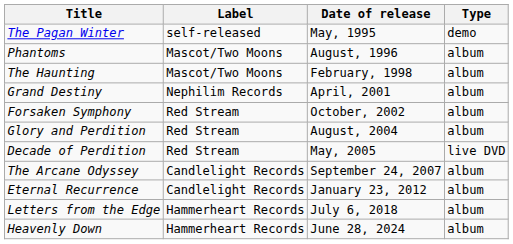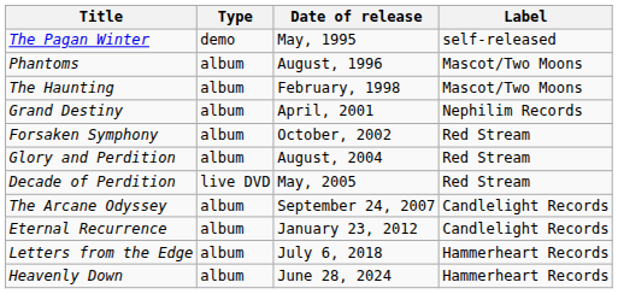 <table class="wikitable" style="font-size: 95%;">
 <tr>
 <th>Title</th>
+<th>Type</th>
+<th>Date of release</th>
 <th>Label</th>
-<th>Date of release</th>
-<th>Type</th>
 </tr>
 <tr>
 <td><em><a href='#'>The Pagan Winter</a></em></td>
+<td>demo</td>
+<td>May, 1995</td>
 <td>self-released</td>
-<td>May, 1995</td>
-<td>demo</td>
 </tr>
 <tr>
 <td><em>Phantoms</em></td>
+<td>album</td>
+<td>August, 1996</td>
 <td>Mascot/Two Moons</td>
-<td>August, 1996</td>
-<td>album</td>
 </tr>
 <tr>
 <td><em>The Haunting</em></td>
+<td>album</td>
+<td>February, 1998</td>
 <td>Mascot/Two Moons</td>
-<td>February, 1998</td>
-<td>album</td>
 </tr>
 <tr>
 <td><em>Grand Destiny</em></td>
+<td>album</td>
+<td>April, 2001</td>
 <td>Nephilim Records</td>
-<td>April, 2001</td>
-<td>album</td>
 </tr>
 <tr>
 <td><em>Forsaken Symphony</em></td>
+<td>album</td>
+<td>October, 2002</td>
 <td>Red Stream</td>
-<td>October, 2002</td>
-<td>album</td>
 </tr>
 <tr>
 <td><em>Glory and Perdition</em></td>
+<td>album</td>
+<td>August, 2004</td>
 <td>Red Stream</td>
-<td>August, 2004</td>
-<td>album</td>
 </tr>
 <tr>
 <td><em>Decade of Perdition</em></td>
+<td>live DVD</td>
+<td>May, 2005</td>
 <td>Red Stream</td>
-<td>May, 2005</td>
-<td>live DVD</td>
 </tr>
 <tr>
 <td><em>The Arcane Odyssey</em></td>
+<td>album</td>
+<td>September 24, 2007</td>
 <td>Candlelight Records</td>
-<td>September 24, 2007</td>
-<td>album</td>
 </tr>
 <tr>
 <td><em>Eternal Recurrence</em></td>
+<td>album</td>
+<td>January 23, 2012</td>
 <td>Candlelight Records</td>
-<td>January 23, 2012</td>
-<td>album</td>
 </tr>
 <tr>
 <td><em>Letters from the Edge</em></td>
+<td>album</td>
+<td>July 6, 2018</td>
 <td>Hammerheart Records</td>
-<td>July 6, 2018</td>
-<td>album</td>
 </tr>
 <tr>
 <td><em>Heavenly Down</em></td>
+<td>album</td>
+<td>June 28, 2024</td>
 <td>Hammerheart Records</td>
-<td>June 28, 2024</td>
-<td>album</td>
 </tr>
 </table>
